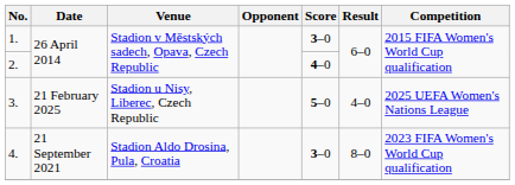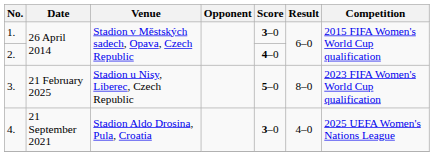 <table class="wikitable">
 <tr>
 <th>No.</th>
 <th>Date</th>
 <th>Venue</th>
 <th>Opponent</th>
 <th>Score</th>
 <th>Result</th>
 <th>Competition</th>
 </tr>
 <tr>
 <td>1.</td>
 <td rowspan=2>26 April 2014</td>
 <td rowspan=2><a href='#'>Stadion v Městských sadech</a>, <a href='#'>Opava</a>, <a href='#'>Czech Republic</a></td>
 <td rowspan=2></td>
 <td align=center><strong>3</strong>–0</td>
 <td rowspan=2 align=center>6–0</td>
 <td rowspan=2><a href='#'>2015 FIFA Women's World Cup qualification</a></td>
 </tr>
 <tr>
 <td>2.</td>
 <td align=center><strong>4</strong>–0</td>
 </tr>
 <tr>
 <td>3.</td>
 <td>21 February 2025</td>
 <td><a href='#'>Stadion u Nisy</a>, <a href='#'>Liberec</a>, Czech Republic</td>
 <td></td>
 <td align=center><strong>5</strong>–0</td>
-<td align=center>4–0</td>
-<td><a href='#'>2025 UEFA Women's Nations League</a></td>
+<td align=center>8–0</td>
+<td><a href='#'>2023 FIFA Women's World Cup qualification</a></td>
 </tr>
 <tr>
 <td>4.</td>
 <td>21 September 2021</td>
 <td><a href='#'>Stadion Aldo Drosina</a>, <a href='#'>Pula</a>, <a href='#'>Croatia</a></td>
 <td></td>
 <td align=center><strong>3</strong>–0</td>
-<td align=center>8–0</td>
-<td><a href='#'>2023 FIFA Women's World Cup qualification</a></td>
+<td align=center>4–0</td>
+<td><a href='#'>2025 UEFA Women's Nations League</a></td>
 </tr>
 <tr>
 </tr>
 </table>
